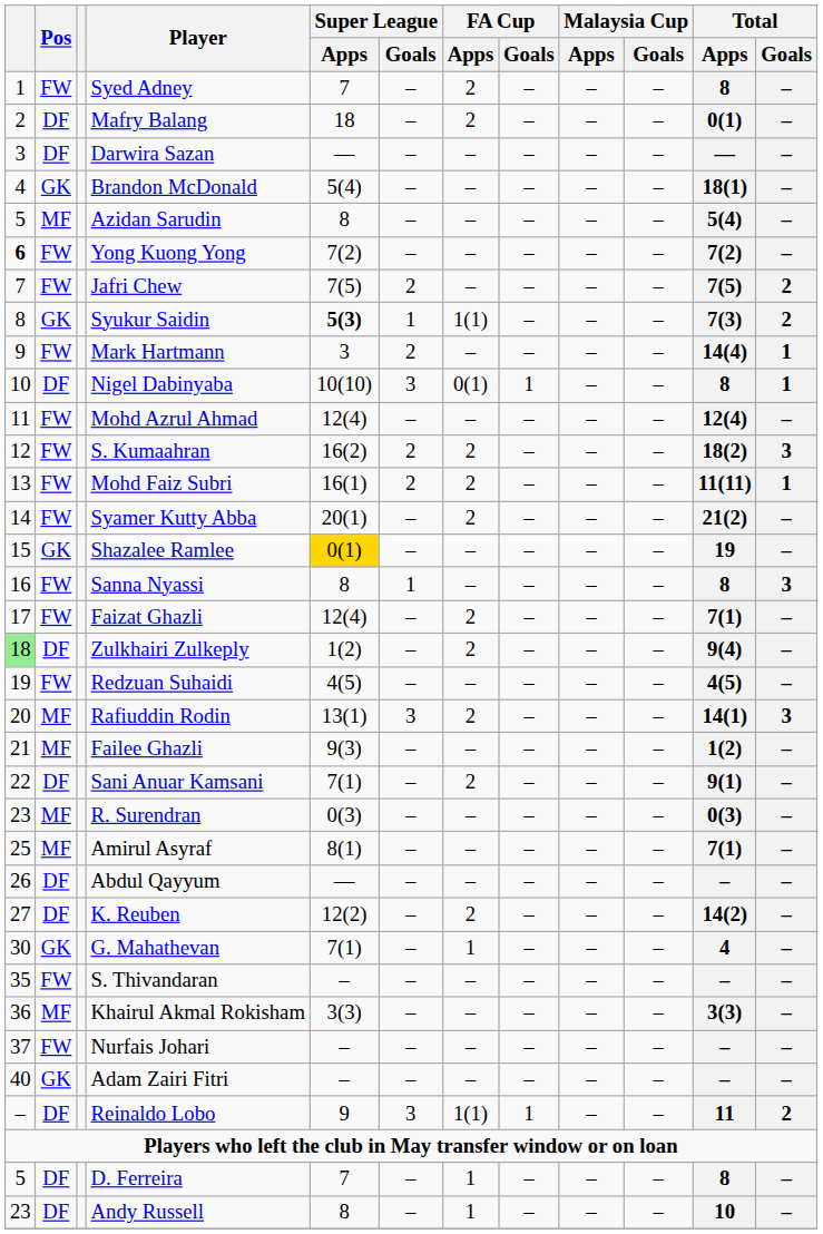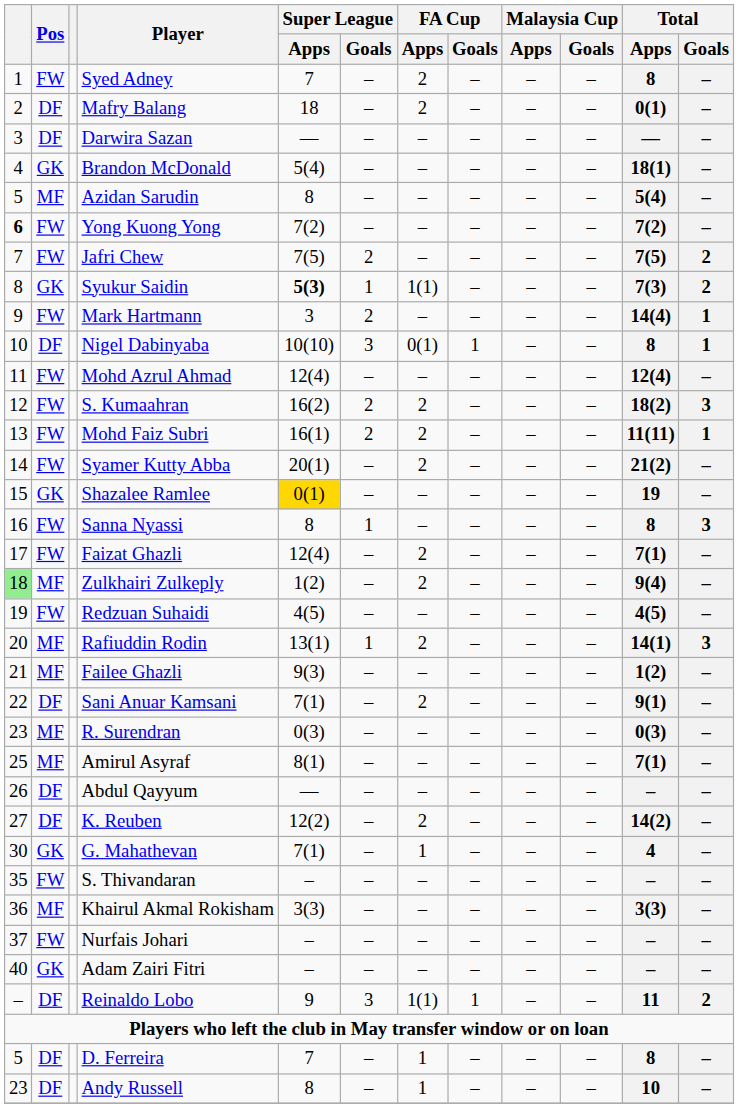 <table class="wikitable sortable" style="text-align: center;">
 <tr>
 <th rowspan="2"></th>
 <th rowspan="2"><a href='#'>Pos</a></th>
 <th rowspan="2"></th>
 <th rowspan="2">Player</th>
 <th colspan="2">Super League</th>
 <th colspan="2">FA Cup</th>
 <th colspan="2">Malaysia Cup</th>
 <th colspan="2">Total</th>
 </tr>
 <tr>
 <th>Apps</th>
 <th>Goals</th>
 <th>Apps</th>
 <th>Goals</th>
 <th>Apps</th>
 <th>Goals</th>
 <th>Apps</th>
 <th>Goals</th>
 </tr>
 <tr>
 <td>1</td>
 <td><a href='#'>FW</a></td>
 <td></td>
 <td align=left><a href='#'>Syed Adney</a></td>
 <td>7</td>
 <td>–</td>
 <td>2</td>
 <td>–</td>
 <td>–</td>
 <td>–</td>
 <th>8</th>
 <th>–</th>
 </tr>
 <tr>
 <td>2</td>
 <td><a href='#'>DF</a></td>
 <td></td>
 <td align=left><a href='#'>Mafry Balang</a></td>
 <td>18</td>
 <td>–</td>
 <td>2</td>
 <td>–</td>
 <td>–</td>
 <td>–</td>
 <th>0(1)</th>
 <th>–</th>
 </tr>
 <tr>
 <td>3</td>
 <td><a href='#'>DF</a></td>
 <td></td>
 <td align=left><a href='#'>Darwira Sazan</a></td>
 <td>—</td>
 <td>–</td>
 <td>–</td>
 <td>–</td>
 <td>–</td>
 <td>–</td>
 <th>—</th>
 <th>–</th>
 </tr>
 <tr>
 <td>4</td>
 <td><a href='#'>GK</a></td>
 <td></td>
 <td align=left><a href='#'>Brandon McDonald</a></td>
 <td>5(4)</td>
 <td>–</td>
 <td>–</td>
 <td>–</td>
 <td>–</td>
 <td>–</td>
 <th>18(1)</th>
 <th>–</th>
 </tr>
 <tr>
 <td>5</td>
 <td><a href='#'>MF</a></td>
 <td></td>
 <td align=left><a href='#'>Azidan Sarudin</a></td>
 <td>8</td>
 <td>–</td>
 <td>–</td>
 <td>–</td>
 <td>–</td>
 <td>–</td>
 <th>5(4)</th>
 <th>–</th>
 </tr>
 <tr>
 <td><strong>6</strong></td>
 <td><a href='#'>FW</a></td>
 <td></td>
 <td align=left><a href='#'>Yong Kuong Yong</a></td>
 <td>7(2)</td>
 <td>–</td>
 <td>–</td>
 <td>–</td>
 <td>–</td>
 <td>–</td>
 <th>7(2)</th>
 <th>–</th>
 </tr>
 <tr>
 <td>7</td>
 <td><a href='#'>FW</a></td>
 <td></td>
 <td align=left><a href='#'>Jafri Chew</a></td>
 <td>7(5)</td>
 <td>2</td>
 <td>–</td>
 <td>–</td>
 <td>–</td>
 <td>–</td>
 <th>7(5)</th>
 <th>2</th>
 </tr>
 <tr>
 <td>8</td>
 <td><a href='#'>GK</a></td>
 <td></td>
 <td align=left><a href='#'>Syukur Saidin</a></td>
 <td><strong>5(3)</strong></td>
 <td>1</td>
 <td>1(1)</td>
 <td>–</td>
 <td>–</td>
 <td>–</td>
 <th>7(3)</th>
 <th>2</th>
 </tr>
 <tr>
 <td>9</td>
 <td><a href='#'>FW</a></td>
 <td></td>
 <td align=left><a href='#'>Mark Hartmann</a></td>
 <td>3</td>
 <td>2</td>
 <td>–</td>
 <td>–</td>
 <td>–</td>
 <td>–</td>
 <th>14(4)</th>
 <th>1</th>
 </tr>
 <tr>
 <td>10</td>
 <td><a href='#'>DF</a></td>
 <td></td>
 <td align=left><a href='#'>Nigel Dabinyaba</a></td>
 <td>10(10)</td>
 <td>3</td>
 <td>0(1)</td>
 <td>1</td>
 <td>–</td>
 <td>–</td>
 <th>8</th>
 <th>1</th>
 </tr>
 <tr>
 <td>11</td>
 <td><a href='#'>FW</a></td>
 <td></td>
 <td align=left><a href='#'>Mohd Azrul Ahmad</a></td>
 <td>12(4)</td>
 <td>–</td>
 <td>–</td>
 <td>–</td>
 <td>–</td>
 <td>–</td>
 <th>12(4)</th>
 <th>–</th>
 </tr>
 <tr>
 <td>12</td>
 <td><a href='#'>FW</a></td>
 <td></td>
 <td align=left><a href='#'>S. Kumaahran</a></td>
 <td>16(2)</td>
 <td>2</td>
 <td>2</td>
 <td>–</td>
 <td>–</td>
 <td>–</td>
 <th>18(2)</th>
 <th>3</th>
 </tr>
 <tr>
 <td>13</td>
 <td><a href='#'>FW</a></td>
 <td></td>
 <td align=left><a href='#'>Mohd Faiz Subri</a></td>
 <td>16(1)</td>
 <td>2</td>
 <td>2</td>
 <td>–</td>
 <td>–</td>
 <td>–</td>
 <th>11(11)</th>
 <th>1</th>
 </tr>
 <tr>
 <td>14</td>
 <td><a href='#'>FW</a></td>
 <td></td>
 <td align=left><a href='#'>Syamer Kutty Abba</a></td>
 <td>20(1)</td>
 <td>–</td>
 <td>2</td>
 <td>–</td>
 <td>–</td>
 <td>–</td>
 <th>21(2)</th>
 <th>–</th>
 </tr>
 <tr>
 <td>15</td>
 <td><a href='#'>GK</a></td>
 <td></td>
 <td align=left><a href='#'>Shazalee Ramlee</a></td>
 <td style="background: gold;">0(1)</td>
 <td>–</td>
 <td>–</td>
 <td>–</td>
 <td>–</td>
 <td>–</td>
 <th>19</th>
 <th>–</th>
 </tr>
 <tr>
 <td>16</td>
 <td><a href='#'>FW</a></td>
 <td></td>
 <td align=left><a href='#'>Sanna Nyassi</a></td>
 <td>8</td>
 <td>1</td>
 <td>–</td>
 <td>–</td>
 <td>–</td>
 <td>–</td>
 <th>8</th>
 <th>3</th>
 </tr>
 <tr>
 <td>17</td>
 <td><a href='#'>FW</a></td>
 <td></td>
 <td align=left><a href='#'>Faizat Ghazli</a></td>
 <td>12(4)</td>
 <td>–</td>
 <td>2</td>
 <td>–</td>
 <td>–</td>
 <td>–</td>
 <th>7(1)</th>
 <th>–</th>
 </tr>
 <tr>
 <td style="background: lightgreen;">18</td>
-<td><a href='#'>DF</a></td>
+<td><a href='#'>MF</a></td>
 <td></td>
 <td align=left><a href='#'>Zulkhairi Zulkeply</a></td>
 <td>1(2)</td>
 <td>–</td>
 <td>2</td>
 <td>–</td>
 <td>–</td>
 <td>–</td>
 <th>9(4)</th>
 <th>–</th>
 </tr>
 <tr>
 <td>19</td>
 <td><a href='#'>FW</a></td>
 <td></td>
 <td align=left><a href='#'>Redzuan Suhaidi</a></td>
 <td>4(5)</td>
 <td>–</td>
 <td>–</td>
 <td>–</td>
 <td>–</td>
 <td>–</td>
 <th>4(5)</th>
 <th>–</th>
 </tr>
 <tr>
 <td>20</td>
 <td><a href='#'>MF</a></td>
 <td></td>
 <td align=left><a href='#'>Rafiuddin Rodin</a></td>
 <td>13(1)</td>
-<td>3</td>
+<td>1</td>
 <td>2</td>
 <td>–</td>
 <td>–</td>
 <td>–</td>
 <th>14(1)</th>
 <th>3</th>
 </tr>
 <tr>
 <td>21</td>
 <td><a href='#'>MF</a></td>
 <td></td>
 <td align=left><a href='#'>Failee Ghazli</a></td>
 <td>9(3)</td>
 <td>–</td>
 <td>–</td>
 <td>–</td>
 <td>–</td>
 <td>–</td>
 <th>1(2)</th>
 <th>–</th>
 </tr>
 <tr>
 <td>22</td>
 <td><a href='#'>DF</a></td>
 <td></td>
 <td align=left><a href='#'>Sani Anuar Kamsani</a></td>
 <td>7(1)</td>
 <td>–</td>
 <td>2</td>
 <td>–</td>
 <td>–</td>
 <td>–</td>
 <th>9(1)</th>
 <th>–</th>
 </tr>
 <tr>
 <td>23</td>
 <td><a href='#'>MF</a></td>
 <td></td>
 <td align=left><a href='#'>R. Surendran</a></td>
 <td>0(3)</td>
 <td>–</td>
 <td>–</td>
 <td>–</td>
 <td>–</td>
 <td>–</td>
 <th>0(3)</th>
 <th>–</th>
 </tr>
 <tr>
 <td>25</td>
 <td><a href='#'>MF</a></td>
 <td></td>
 <td align=left>Amirul Asyraf</td>
 <td>8(1)</td>
 <td>–</td>
 <td>–</td>
 <td>–</td>
 <td>–</td>
 <td>–</td>
 <th>7(1)</th>
 <th>–</th>
 </tr>
 <tr>
 <td>26</td>
 <td><a href='#'>DF</a></td>
 <td></td>
 <td align=left>Abdul Qayyum</td>
 <td>—</td>
 <td>–</td>
 <td>–</td>
 <td>–</td>
 <td>–</td>
 <td>–</td>
 <th>–</th>
 <th>–</th>
 </tr>
 <tr>
 <td>27</td>
 <td><a href='#'>DF</a></td>
 <td></td>
 <td align=left><a href='#'>K. Reuben</a></td>
 <td>12(2)</td>
 <td>–</td>
 <td>2</td>
 <td>–</td>
 <td>–</td>
 <td>–</td>
 <th>14(2)</th>
 <th>–</th>
 </tr>
 <tr>
 <td>30</td>
 <td><a href='#'>GK</a></td>
 <td></td>
 <td align=left><a href='#'>G. Mahathevan</a></td>
 <td>7(1)</td>
 <td>–</td>
 <td>1</td>
 <td>–</td>
 <td>–</td>
 <td>–</td>
 <th>4</th>
 <th>–</th>
 </tr>
 <tr>
 <td>35</td>
 <td><a href='#'>FW</a></td>
 <td></td>
 <td align=left>S. Thivandaran</td>
 <td>–</td>
 <td>–</td>
 <td>–</td>
 <td>–</td>
 <td>–</td>
 <td>–</td>
 <th>–</th>
 <th>–</th>
 </tr>
 <tr>
 <td>36</td>
 <td><a href='#'>MF</a></td>
 <td></td>
 <td align=left>Khairul Akmal Rokisham</td>
 <td>3(3)</td>
 <td>–</td>
 <td>–</td>
 <td>–</td>
 <td>–</td>
 <td>–</td>
 <th>3(3)</th>
 <th>–</th>
 </tr>
 <tr>
 <td>37</td>
 <td><a href='#'>FW</a></td>
 <td></td>
 <td align=left>Nurfais Johari</td>
 <td>–</td>
 <td>–</td>
 <td>–</td>
 <td>–</td>
 <td>–</td>
 <td>–</td>
 <th>–</th>
 <th>–</th>
 </tr>
 <tr>
 <td>40</td>
 <td><a href='#'>GK</a></td>
 <td></td>
 <td align=left>Adam Zairi Fitri</td>
 <td>–</td>
 <td>–</td>
 <td>–</td>
 <td>–</td>
 <td>–</td>
 <td>–</td>
 <th>–</th>
 <th>–</th>
 </tr>
 <tr>
 <td>–</td>
 <td><a href='#'>DF</a></td>
 <td></td>
 <td align=left><a href='#'>Reinaldo Lobo</a></td>
 <td>9</td>
 <td>3</td>
 <td>1(1)</td>
 <td>1</td>
 <td>–</td>
 <td>–</td>
 <th>11</th>
 <th>2</th>
 </tr>
 <tr>
 <td colspan="17"><strong>Players who left the club in May transfer window or on loan</strong></td>
 </tr>
 <tr>
 <td>5</td>
 <td><a href='#'>DF</a></td>
 <td></td>
 <td align=left><a href='#'>D. Ferreira</a></td>
 <td>7</td>
 <td>–</td>
 <td>1</td>
 <td>–</td>
 <td>–</td>
 <td>–</td>
 <th>8</th>
 <th>–</th>
 </tr>
 <tr>
 <td>23</td>
 <td><a href='#'>DF</a></td>
 <td></td>
 <td align=left><a href='#'>Andy Russell</a></td>
 <td>8</td>
 <td>–</td>
 <td>1</td>
 <td>–</td>
 <td>–</td>
 <td>–</td>
 <th>10</th>
 <th>–</th>
 </tr>
 <tr>
 </tr>
 </table>
